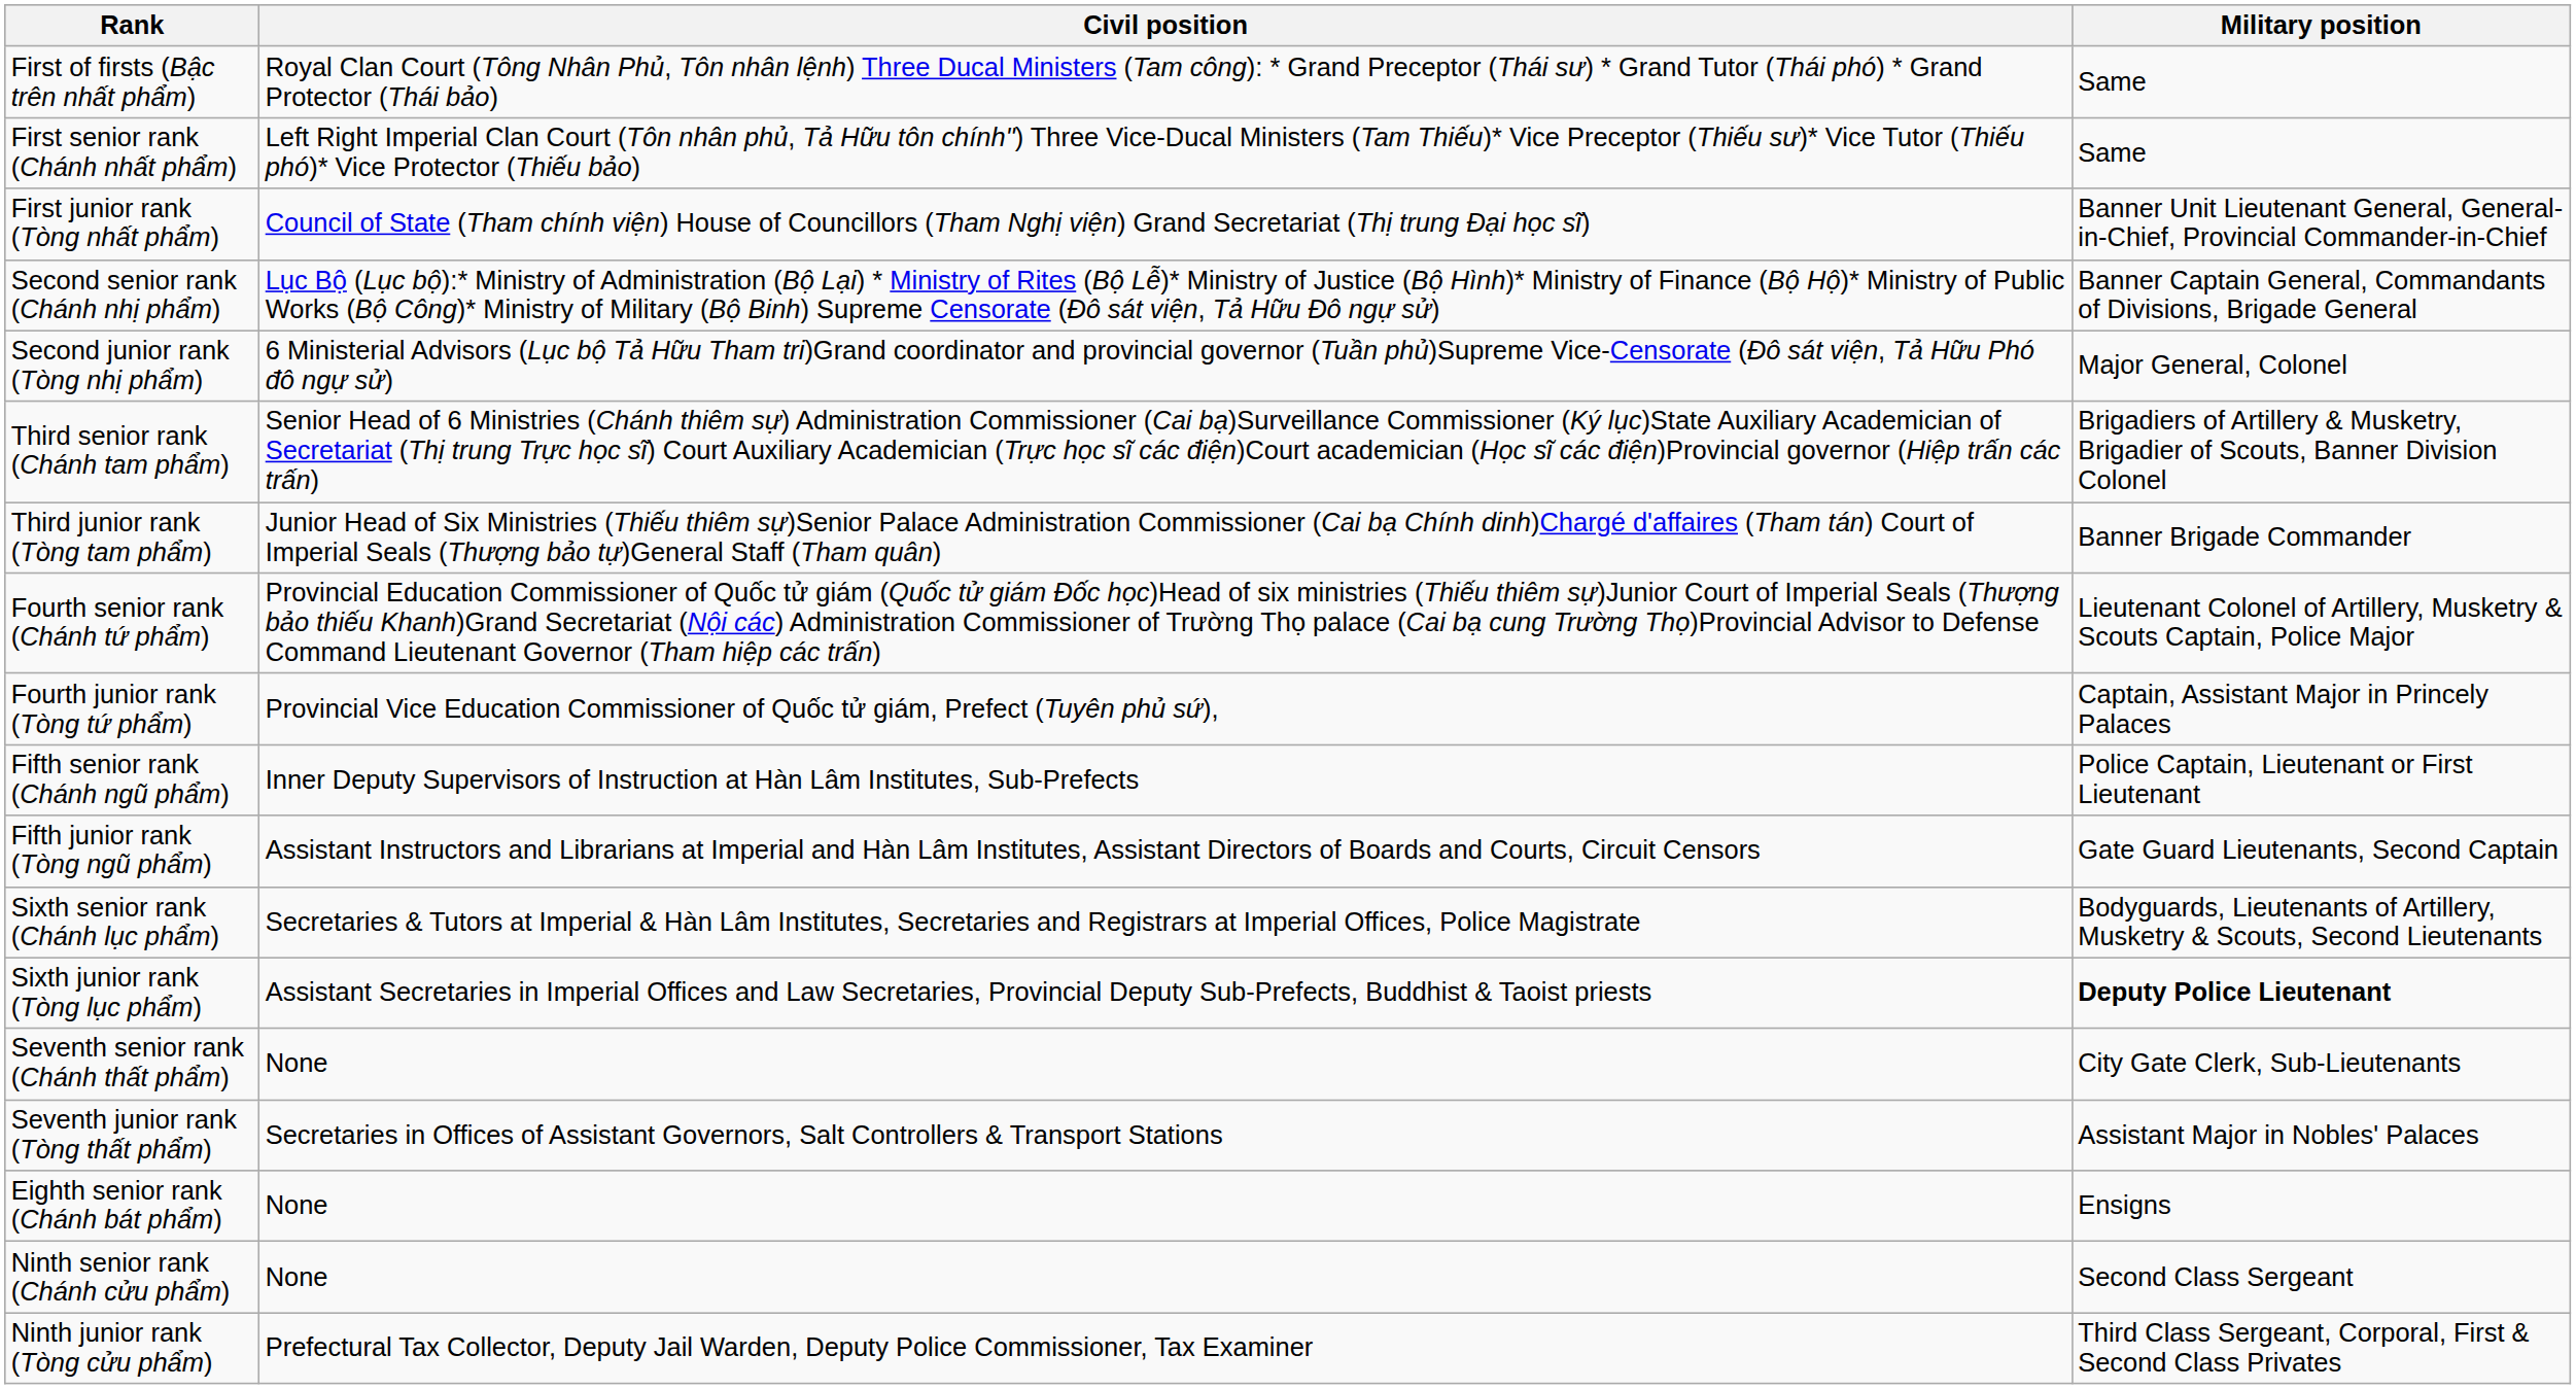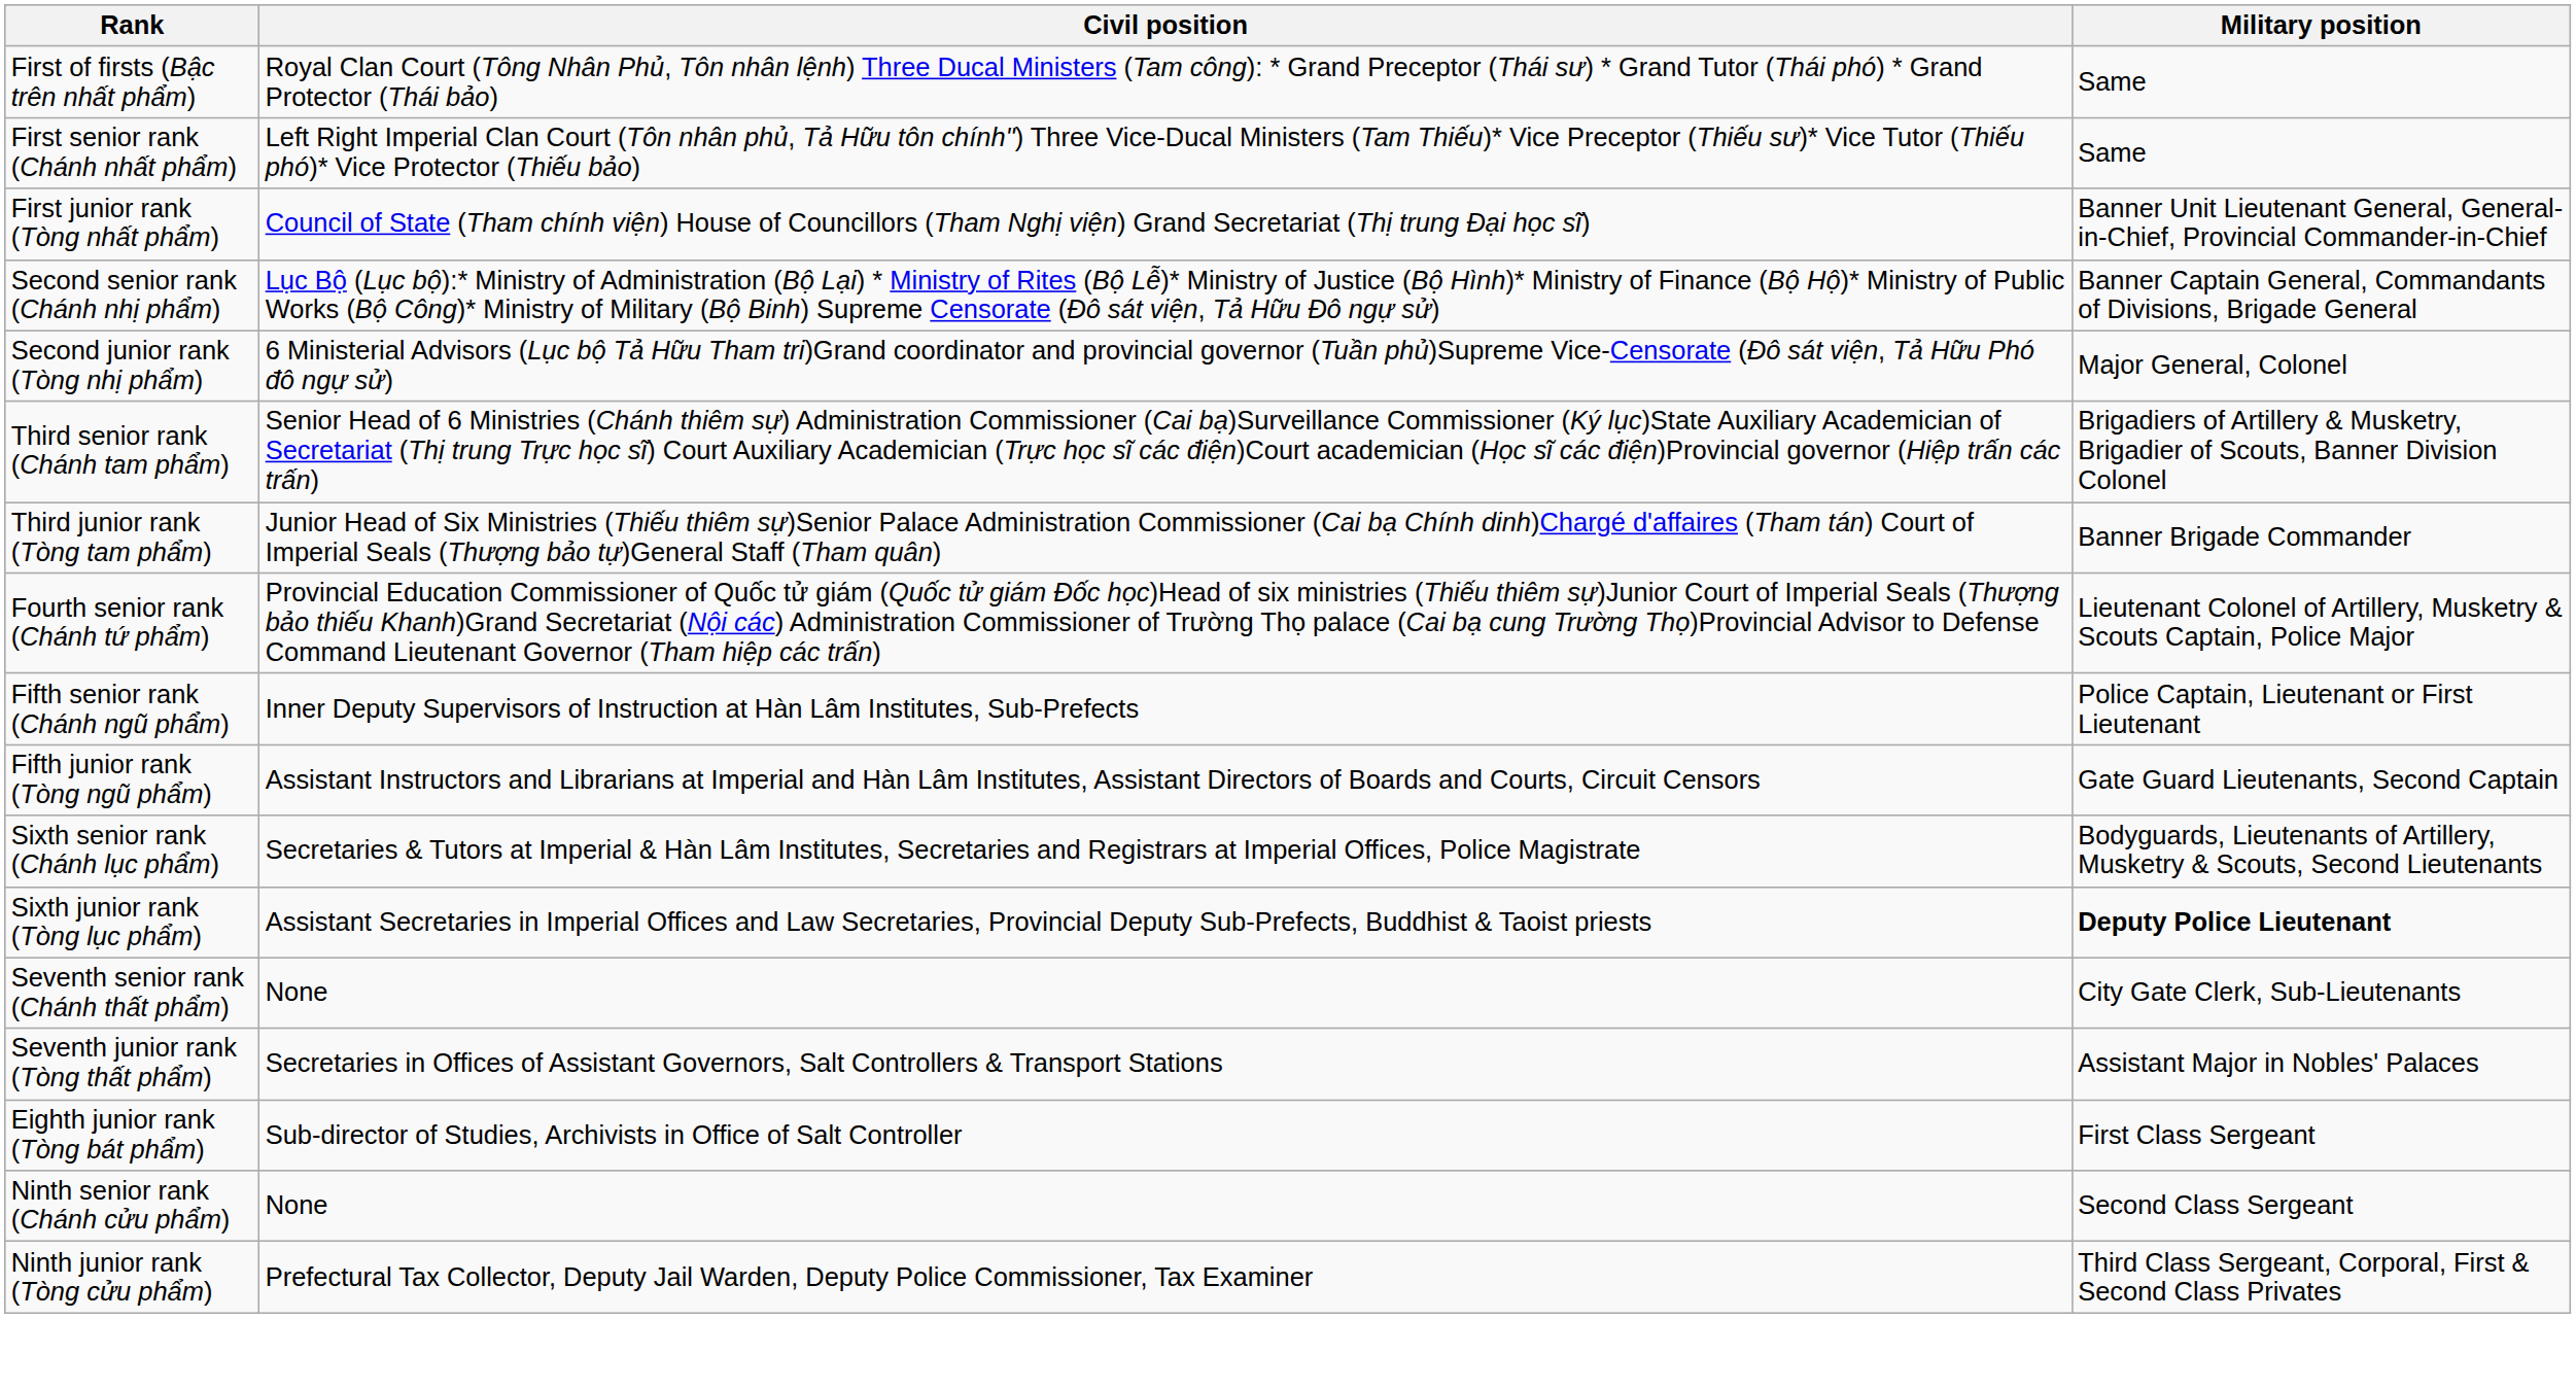 <table class="wikitable">
 <tr>
 <th>Rank</th>
 <th>Civil position</th>
 <th>Military position</th>
 </tr>
 <tr>
 <td>First of firsts (<em>Bậc trên nhất phẩm</em>)</td>
 <td>Royal Clan Court (<em>Tông Nhân Phủ</em>, <em>Tôn nhân lệnh</em>) <a href='#'>Three Ducal Ministers</a> (<em>Tam công</em>): * Grand Preceptor (<em>Thái sư</em>) * Grand Tutor (<em>Thái phó</em>) * Grand Protector (<em>Thái bảo</em>)</td>
 <td>Same</td>
 </tr>
 <tr>
 <td>First senior rank (<em>Chánh nhất phẩm</em>)</td>
 <td>Left Right Imperial Clan Court (<em>Tôn nhân phủ</em>, <em>Tả Hữu tôn chính"</em>) Three Vice-Ducal Ministers (<em>Tam Thiếu</em>)* Vice Preceptor (<em>Thiếu sư</em>)* Vice Tutor (<em>Thiếu phó</em>)* Vice Protector (<em>Thiếu bảo</em>)</td>
 <td>Same</td>
 </tr>
 <tr>
 <td>First junior rank (<em>Tòng nhất phẩm</em>)</td>
 <td><a href='#'>Council of State</a> (<em>Tham chính viện</em>) House of Councillors (<em>Tham Nghị viện</em>) Grand Secretariat (<em>Thị trung Đại học sĩ</em>)</td>
 <td>Banner Unit Lieutenant General, General-in-Chief, Provincial Commander-in-Chief</td>
 </tr>
 <tr>
 <td>Second senior rank (<em>Chánh nhị phẩm</em>)</td>
 <td><a href='#'>Lục Bộ</a> (<em>Lục bộ</em>):* Ministry of Administration (<em>Bộ Lại</em>) * <a href='#'>Ministry of Rites</a> (<em>Bộ Lễ</em>)* Ministry of Justice (<em>Bộ Hình</em>)* Ministry of Finance (<em>Bộ Hộ</em>)* Ministry of Public Works (<em>Bộ Công</em>)* Ministry of Military (<em>Bộ Binh</em>) Supreme <a href='#'>Censorate</a> (<em>Đô sát viện</em>, <em>Tả Hữu Đô ngự sử</em>)</td>
 <td>Banner Captain General, Commandants of Divisions, Brigade General</td>
 </tr>
 <tr>
 <td>Second junior rank (<em>Tòng nhị phẩm</em>)</td>
 <td>6 Ministerial Advisors (<em>Lục bộ Tả Hữu Tham tri</em>)Grand coordinator and provincial governor (<em>Tuần phủ</em>)Supreme Vice-<a href='#'>Censorate</a> (<em>Đô sát viện</em>, <em>Tả Hữu Phó đô ngự sử</em>)</td>
 <td>Major General, Colonel</td>
 </tr>
 <tr>
 <td>Third senior rank (<em>Chánh tam phẩm</em>)</td>
 <td>Senior Head of 6 Ministries (<em>Chánh thiêm sự</em>) Administration Commissioner (<em>Cai bạ</em>)Surveillance Commissioner (<em>Ký lục</em>)State Auxiliary Academician of <a href='#'>Secretariat</a> (<em>Thị trung Trực học sĩ</em>) Court Auxiliary Academician (<em>Trực học sĩ các điện</em>)Court academician (<em>Học sĩ các điện</em>)Provincial governor (<em>Hiệp trấn các trấn</em>)</td>
 <td>Brigadiers of Artillery & Musketry, Brigadier of Scouts, Banner Division Colonel</td>
 </tr>
 <tr>
 <td>Third junior rank (<em>Tòng tam phẩm</em>)</td>
 <td>Junior Head of Six Ministries (<em>Thiếu thiêm sự</em>)Senior Palace Administration Commissioner (<em>Cai bạ Chính dinh</em>)<a href='#'>Chargé d'affaires</a> (<em>Tham tán</em>) Court of Imperial Seals (<em>Thượng bảo tự</em>)General Staff (<em>Tham quân</em>)</td>
 <td>Banner Brigade Commander</td>
 </tr>
 <tr>
 <td>Fourth senior rank (<em>Chánh tứ phẩm</em>)</td>
 <td>Provincial Education Commissioner of Quốc tử giám (<em>Quốc tử giám Đốc học</em>)Head of six ministries (<em>Thiếu thiêm sự</em>)Junior Court of Imperial Seals (<em>Thượng bảo thiếu Khanh</em>)Grand Secretariat (<em><a href='#'>Nội các</a></em>) Administration Commissioner of Trường Thọ palace (<em>Cai bạ cung Trường Thọ</em>)Provincial Advisor to Defense Command Lieutenant Governor (<em>Tham hiệp các trấn</em>)</td>
 <td>Lieutenant Colonel of Artillery, Musketry & Scouts Captain, Police Major</td>
 </tr>
 <tr>
-<td>Fourth junior rank (<em>Tòng tứ phẩm</em>)</td>
-<td>Provincial Vice Education Commissioner of Quốc tử giám, Prefect (<em>Tuyên phủ sứ</em>),</td>
-<td>Captain, Assistant Major in Princely Palaces</td>
-</tr>
-<tr>
 <td>Fifth senior rank (<em>Chánh ngũ phẩm</em>)</td>
 <td>Inner Deputy Supervisors of Instruction at Hàn Lâm Institutes, Sub-Prefects</td>
 <td>Police Captain, Lieutenant or First Lieutenant</td>
 </tr>
 <tr>
 <td>Fifth junior rank (<em>Tòng ngũ phẩm</em>)</td>
 <td>Assistant Instructors and Librarians at Imperial and Hàn Lâm Institutes, Assistant Directors of Boards and Courts, Circuit Censors</td>
 <td>Gate Guard Lieutenants, Second Captain</td>
 </tr>
 <tr>
 <td>Sixth senior rank (<em>Chánh lục phẩm</em>)</td>
 <td>Secretaries & Tutors at Imperial & Hàn Lâm Institutes, Secretaries and Registrars at Imperial Offices, Police Magistrate</td>
 <td>Bodyguards, Lieutenants of Artillery, Musketry & Scouts, Second Lieutenants</td>
 </tr>
 <tr>
 <td>Sixth junior rank (<em>Tòng lục phẩm</em>)</td>
 <td>Assistant Secretaries in Imperial Offices and Law Secretaries, Provincial Deputy Sub-Prefects, Buddhist & Taoist priests</td>
 <td><strong>Deputy Police Lieutenant</strong></td>
 </tr>
 <tr>
 <td>Seventh senior rank (<em>Chánh thất phẩm</em>)</td>
 <td>None</td>
 <td>City Gate Clerk, Sub-Lieutenants</td>
 </tr>
 <tr>
 <td>Seventh junior rank (<em>Tòng thất phẩm</em>)</td>
 <td>Secretaries in Offices of Assistant Governors, Salt Controllers & Transport Stations</td>
 <td>Assistant Major in Nobles' Palaces</td>
 </tr>
 <tr>
-<td>Eighth senior rank (<em>Chánh bát phẩm</em>)</td>
-<td>None</td>
-<td>Ensigns</td>
+<td>Eighth junior rank (<em>Tòng bát phẩm</em>)</td>
+<td>Sub-director of Studies, Archivists in Office of Salt Controller</td>
+<td>First Class Sergeant</td>
 </tr>
 <tr>
 <td>Ninth senior rank (<em>Chánh cửu phẩm</em>)</td>
 <td>None</td>
 <td>Second Class Sergeant</td>
 </tr>
 <tr>
 <td>Ninth junior rank (<em>Tòng cửu phẩm</em>)</td>
 <td>Prefectural Tax Collector, Deputy Jail Warden, Deputy Police Commissioner, Tax Examiner</td>
 <td>Third Class Sergeant, Corporal, First & Second Class Privates</td>
 </tr>
 </table>
